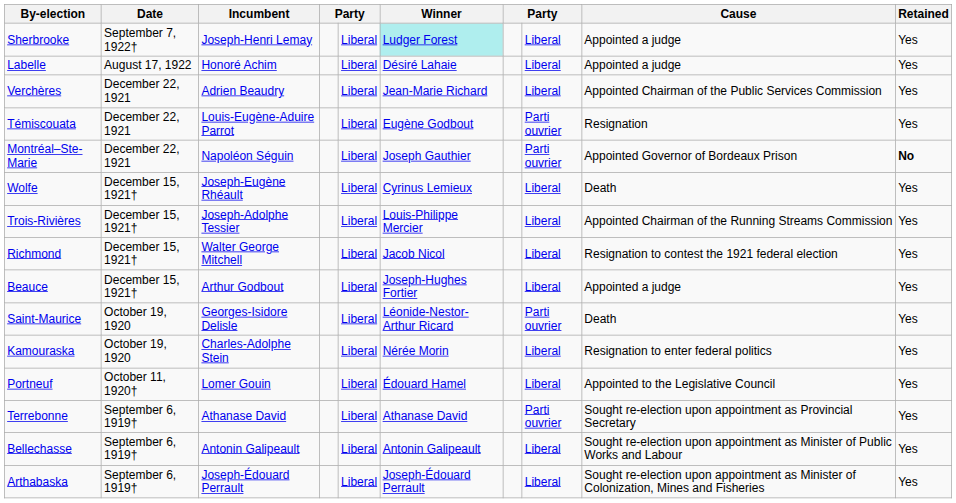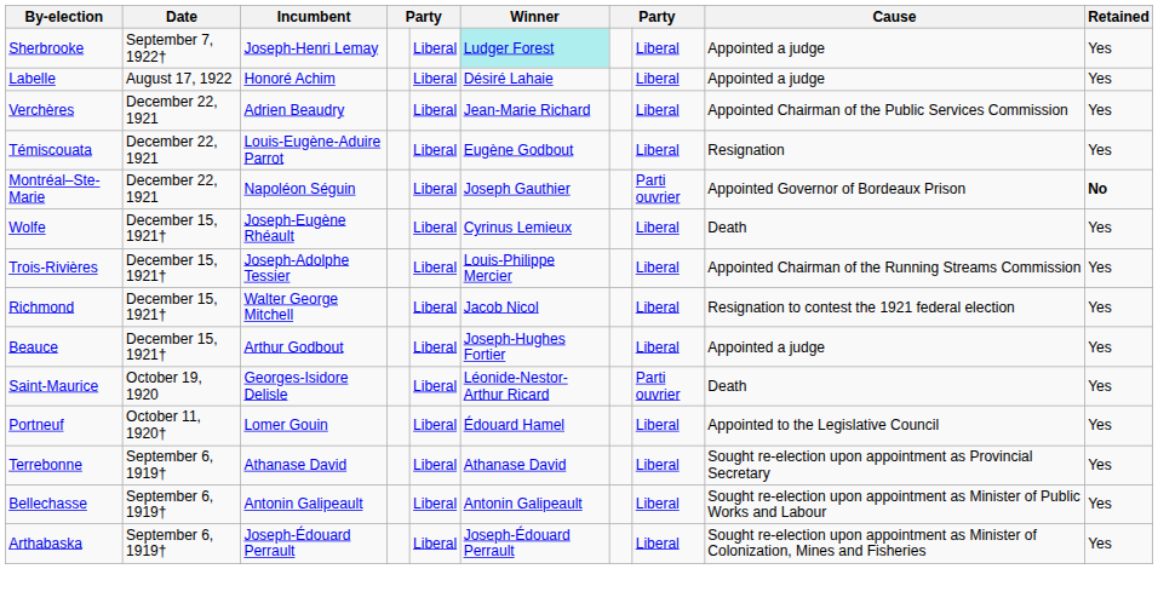 <table class=wikitable style="width:100%">
 <tr>
 <th>By-election</th>
 <th>Date</th>
 <th>Incumbent</th>
 <th colspan=2>Party</th>
 <th>Winner</th>
 <th colspan=2>Party</th>
 <th>Cause</th>
 <th>Retained</th>
 </tr>
 <tr>
 <td><a href='#'>Sherbrooke</a></td>
 <td>September 7, 1922†</td>
 <td><a href='#'>Joseph-Henri Lemay</a></td>
 <td>    </td>
 <td><a href='#'>Liberal</a></td>
 <td style="background: paleturquoise;"><a href='#'>Ludger Forest</a></td>
 <td>    </td>
 <td><a href='#'>Liberal</a></td>
 <td>Appointed a judge</td>
 <td>Yes</td>
 </tr>
 <tr>
 <td><a href='#'>Labelle</a></td>
 <td>August 17, 1922</td>
 <td><a href='#'>Honoré Achim</a></td>
 <td>    </td>
 <td><a href='#'>Liberal</a></td>
 <td><a href='#'>Désiré Lahaie</a></td>
 <td>    </td>
 <td><a href='#'>Liberal</a></td>
 <td>Appointed a judge</td>
 <td>Yes</td>
 </tr>
 <tr>
 <td><a href='#'>Verchères</a></td>
 <td>December 22, 1921</td>
 <td><a href='#'>Adrien Beaudry</a></td>
 <td>    </td>
 <td><a href='#'>Liberal</a></td>
 <td><a href='#'>Jean-Marie Richard</a></td>
 <td>    </td>
 <td><a href='#'>Liberal</a></td>
 <td>Appointed Chairman of the Public Services Commission</td>
 <td>Yes</td>
 </tr>
 <tr>
 <td><a href='#'>Témiscouata</a></td>
 <td>December 22, 1921</td>
 <td><a href='#'>Louis-Eugène-Aduire Parrot</a></td>
 <td>    </td>
 <td><a href='#'>Liberal</a></td>
 <td><a href='#'>Eugène Godbout</a></td>
 <td>    </td>
-<td><a href='#'>Parti ouvrier</a></td>
+<td><a href='#'>Liberal</a></td>
 <td>Resignation</td>
 <td>Yes</td>
 </tr>
 <tr>
 <td><a href='#'>Montréal–Ste-Marie</a></td>
 <td>December 22, 1921</td>
 <td><a href='#'>Napoléon Séguin</a></td>
 <td>    </td>
 <td><a href='#'>Liberal</a></td>
 <td><a href='#'>Joseph Gauthier</a></td>
 <td>    </td>
 <td><a href='#'>Parti ouvrier</a></td>
 <td>Appointed Governor of Bordeaux Prison</td>
 <td><strong>No</strong></td>
 </tr>
 <tr>
 <td><a href='#'>Wolfe</a></td>
 <td>December 15, 1921†</td>
 <td><a href='#'>Joseph-Eugène Rhéault</a></td>
 <td>    </td>
 <td><a href='#'>Liberal</a></td>
 <td><a href='#'>Cyrinus Lemieux</a></td>
 <td>    </td>
 <td><a href='#'>Liberal</a></td>
 <td>Death</td>
 <td>Yes</td>
 </tr>
 <tr>
 <td><a href='#'>Trois-Rivières</a></td>
 <td>December 15, 1921†</td>
 <td><a href='#'>Joseph-Adolphe Tessier</a></td>
 <td>    </td>
 <td><a href='#'>Liberal</a></td>
 <td><a href='#'>Louis-Philippe Mercier</a></td>
 <td>    </td>
 <td><a href='#'>Liberal</a></td>
 <td>Appointed Chairman of the Running Streams Commission</td>
 <td>Yes</td>
 </tr>
 <tr>
 <td><a href='#'>Richmond</a></td>
 <td>December 15, 1921†</td>
 <td><a href='#'>Walter George Mitchell</a></td>
 <td>    </td>
 <td><a href='#'>Liberal</a></td>
 <td><a href='#'>Jacob Nicol</a></td>
 <td>    </td>
 <td><a href='#'>Liberal</a></td>
 <td>Resignation to contest the 1921 federal election</td>
 <td>Yes</td>
 </tr>
 <tr>
 <td><a href='#'>Beauce</a></td>
 <td>December 15, 1921†</td>
 <td><a href='#'>Arthur Godbout</a></td>
 <td>    </td>
 <td><a href='#'>Liberal</a></td>
 <td><a href='#'>Joseph-Hughes Fortier</a></td>
 <td>    </td>
 <td><a href='#'>Liberal</a></td>
 <td>Appointed a judge</td>
 <td>Yes</td>
 </tr>
 <tr>
 <td><a href='#'>Saint-Maurice</a></td>
 <td>October 19, 1920</td>
 <td><a href='#'>Georges-Isidore Delisle</a></td>
 <td>    </td>
 <td><a href='#'>Liberal</a></td>
 <td><a href='#'>Léonide-Nestor-Arthur Ricard</a></td>
 <td>    </td>
 <td><a href='#'>Parti ouvrier</a></td>
 <td>Death</td>
 <td>Yes</td>
 </tr>
 <tr>
-<td><a href='#'>Kamouraska</a></td>
-<td>October 19, 1920</td>
-<td><a href='#'>Charles-Adolphe Stein</a></td>
-<td>    </td>
-<td><a href='#'>Liberal</a></td>
-<td><a href='#'>Nérée Morin</a></td>
-<td>    </td>
-<td><a href='#'>Liberal</a></td>
-<td>Resignation to enter federal politics</td>
-<td>Yes</td>
-</tr>
-<tr>
 <td><a href='#'>Portneuf</a></td>
 <td>October 11, 1920†</td>
 <td><a href='#'>Lomer Gouin</a></td>
 <td>    </td>
 <td><a href='#'>Liberal</a></td>
 <td><a href='#'>Édouard Hamel</a></td>
 <td>    </td>
 <td><a href='#'>Liberal</a></td>
 <td>Appointed to the Legislative Council</td>
 <td>Yes</td>
 </tr>
 <tr>
 <td><a href='#'>Terrebonne</a></td>
 <td>September 6, 1919†</td>
 <td><a href='#'>Athanase David</a></td>
 <td>    </td>
 <td><a href='#'>Liberal</a></td>
 <td><a href='#'>Athanase David</a></td>
 <td>    </td>
-<td><a href='#'>Parti ouvrier</a></td>
+<td><a href='#'>Liberal</a></td>
 <td>Sought re-election upon appointment as Provincial Secretary</td>
 <td>Yes</td>
 </tr>
 <tr>
 <td><a href='#'>Bellechasse</a></td>
 <td>September 6, 1919†</td>
 <td><a href='#'>Antonin Galipeault</a></td>
 <td>    </td>
 <td><a href='#'>Liberal</a></td>
 <td><a href='#'>Antonin Galipeault</a></td>
 <td>    </td>
 <td><a href='#'>Liberal</a></td>
 <td>Sought re-election upon appointment as Minister of Public Works and Labour</td>
 <td>Yes</td>
 </tr>
 <tr>
 <td><a href='#'>Arthabaska</a></td>
 <td>September 6, 1919†</td>
 <td><a href='#'>Joseph-Édouard Perrault</a></td>
 <td>    </td>
 <td><a href='#'>Liberal</a></td>
 <td><a href='#'>Joseph-Édouard Perrault</a></td>
 <td>    </td>
 <td><a href='#'>Liberal</a></td>
 <td>Sought re-election upon appointment as Minister of Colonization, Mines and Fisheries</td>
 <td>Yes</td>
 </tr>
 </table>
